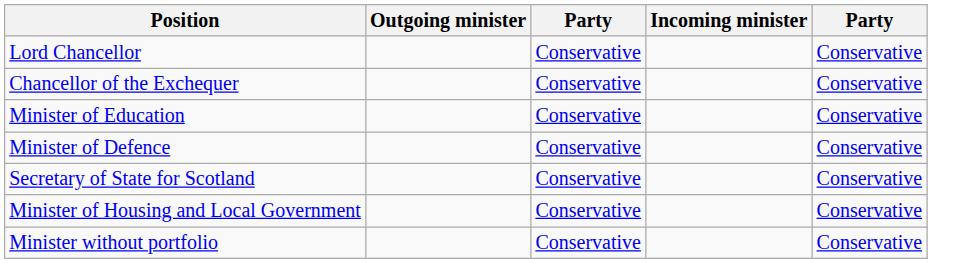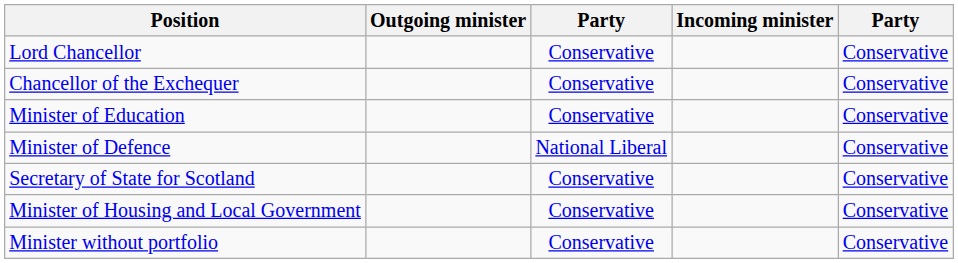 <table class="wikitable sortable" style="font-size:100%">
 <tr>
 <th>Position</th>
 <th>Outgoing minister</th>
 <th>Party</th>
 <th>Incoming minister</th>
 <th>Party</th>
 </tr>
 <tr>
 <td><a href='#'>Lord Chancellor</a></td>
 <td align="center"></td>
 <td align="center" ><a href='#'>Conservative</a></td>
 <td align="center"></td>
 <td align="center" ><a href='#'>Conservative</a></td>
 </tr>
 <tr>
 <td><a href='#'>Chancellor of the Exchequer</a></td>
 <td align="center"></td>
 <td align="center" ><a href='#'>Conservative</a></td>
 <td align="center"></td>
 <td align="center" ><a href='#'>Conservative</a></td>
 </tr>
 <tr>
 <td><a href='#'>Minister of Education</a></td>
 <td align="center"></td>
 <td align="center" ><a href='#'>Conservative</a></td>
 <td align="center"></td>
 <td align="center" ><a href='#'>Conservative</a></td>
 </tr>
 <tr>
 <td><a href='#'>Minister of Defence</a></td>
 <td align="center"></td>
-<td align="center" ><a href='#'>Conservative</a></td>
+<td align="center" ><a href='#'>National Liberal</a></td>
 <td align="center"></td>
 <td align="center" ><a href='#'>Conservative</a></td>
 </tr>
 <tr>
 <td><a href='#'>Secretary of State for Scotland</a></td>
 <td align="center"></td>
 <td align="center" ><a href='#'>Conservative</a></td>
 <td align="center"></td>
 <td align="center" ><a href='#'>Conservative</a></td>
 </tr>
 <tr>
 <td><a href='#'>Minister of Housing and Local Government</a></td>
 <td align="center"></td>
 <td align="center" ><a href='#'>Conservative</a></td>
 <td align="center"></td>
 <td align="center" ><a href='#'>Conservative</a></td>
 </tr>
 <tr>
 <td><a href='#'>Minister without portfolio</a></td>
 <td align="center"></td>
 <td align="center" ><a href='#'>Conservative</a></td>
 <td align="center"></td>
 <td align="center" ><a href='#'>Conservative</a></td>
 </tr>
 </table>
